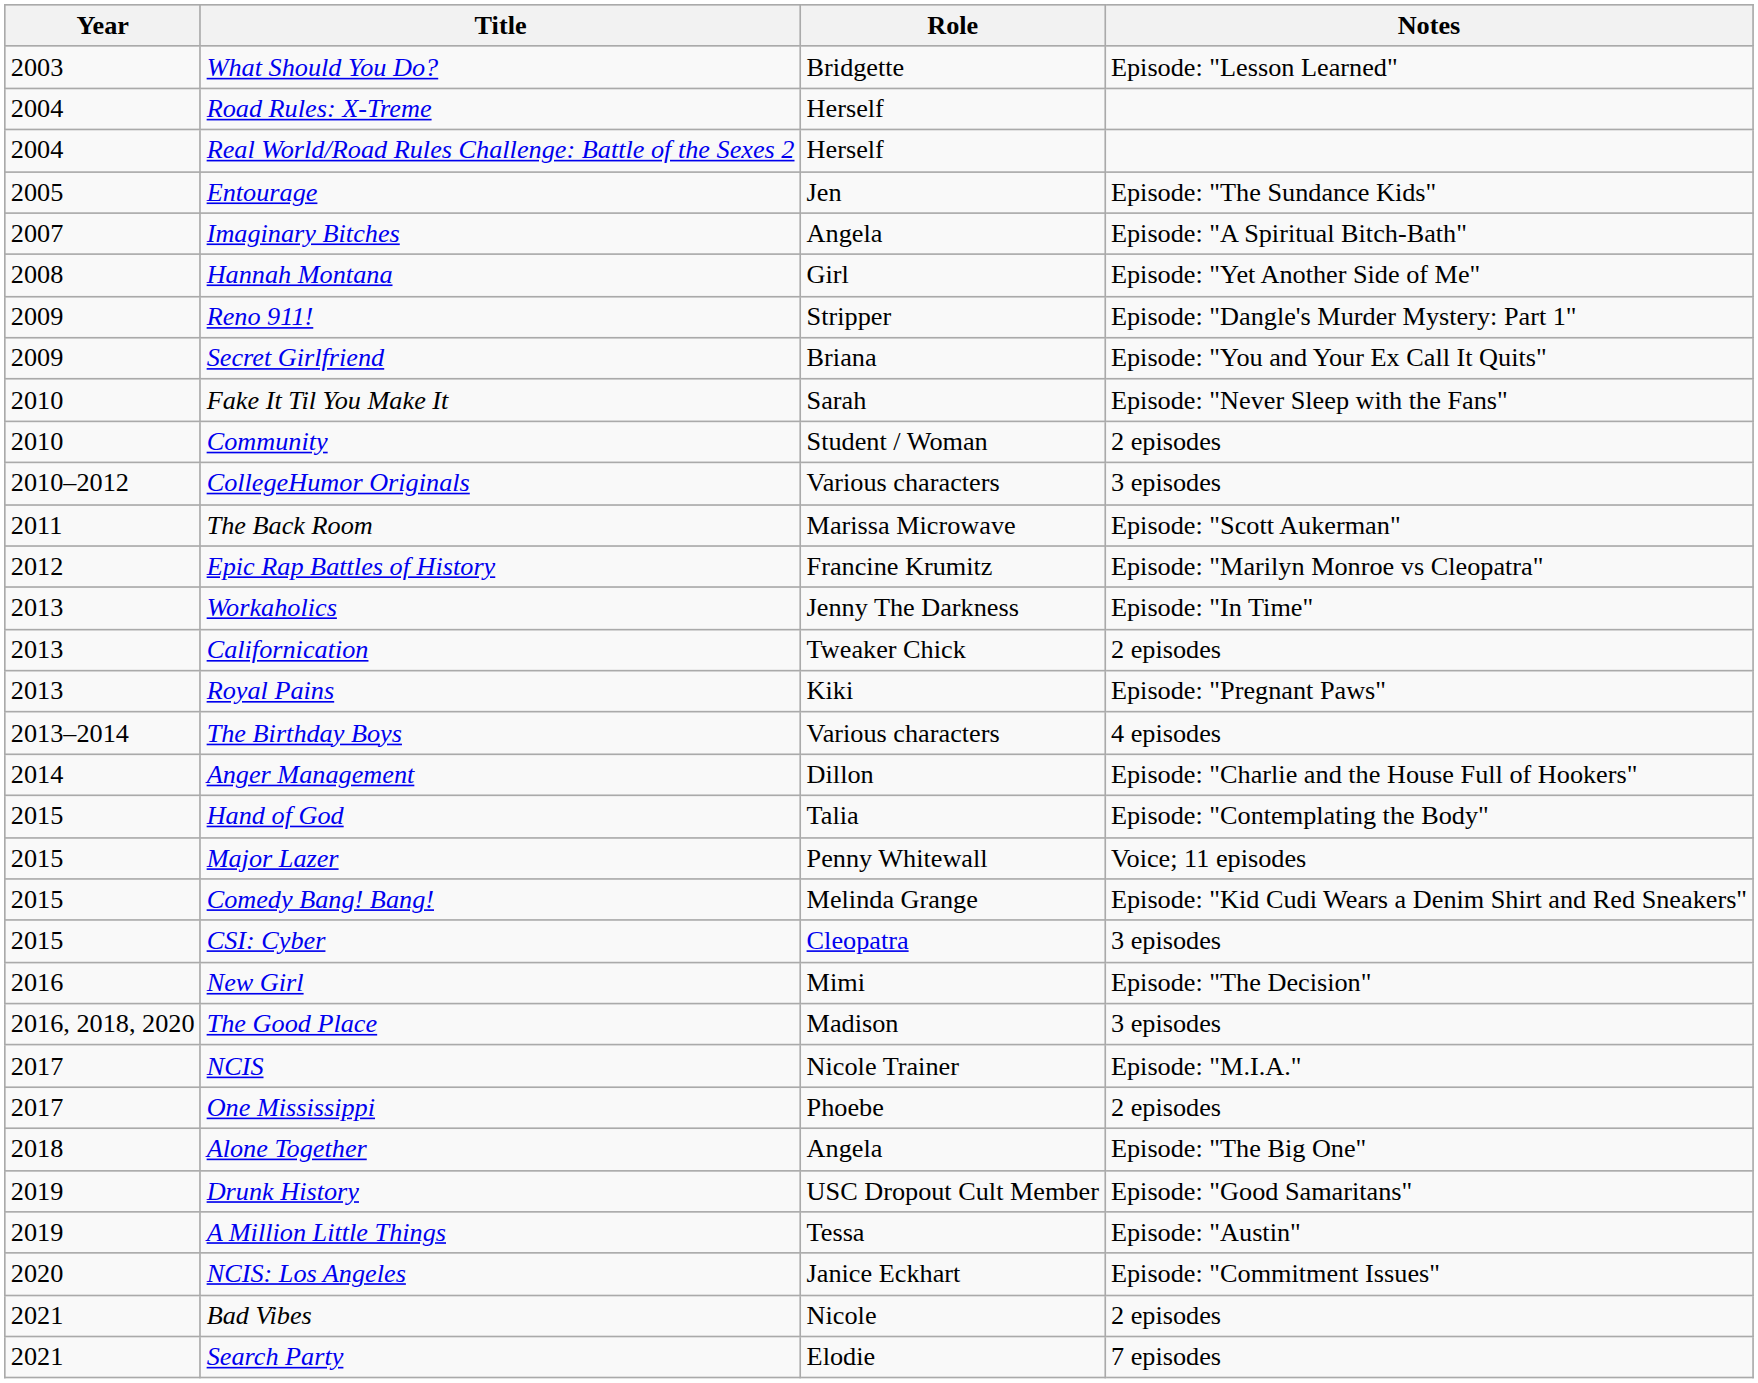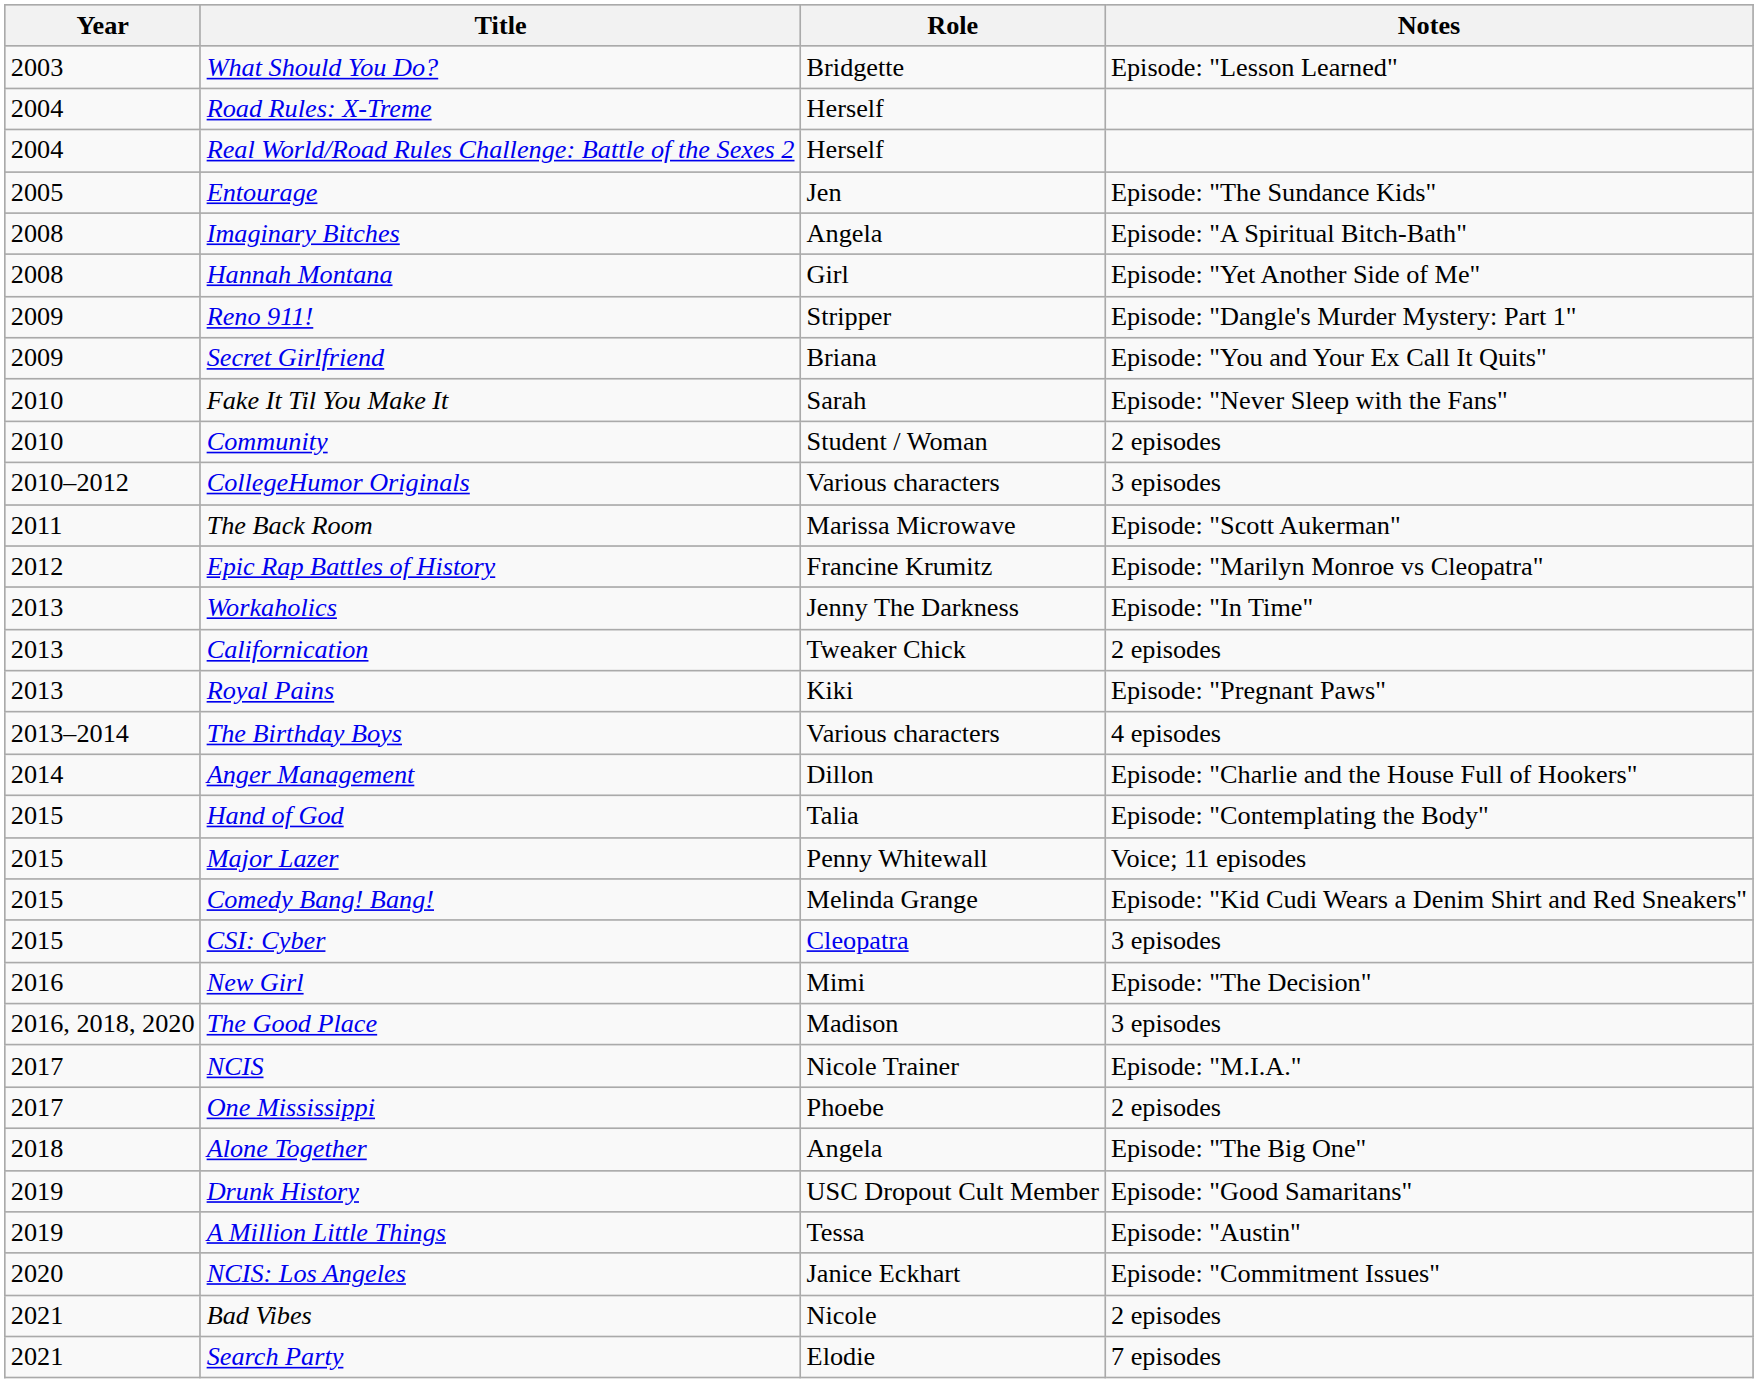 <table class="wikitable sortable">
 <tr>
 <th>Year</th>
 <th>Title</th>
 <th>Role</th>
 <th>Notes</th>
 </tr>
 <tr>
 <td>2003</td>
 <td><em><a href='#'>What Should You Do?</a></em></td>
 <td>Bridgette</td>
 <td>Episode: "Lesson Learned"</td>
 </tr>
 <tr>
 <td>2004</td>
 <td><em><a href='#'>Road Rules: X-Treme</a></em></td>
 <td>Herself</td>
 <td></td>
 </tr>
 <tr>
 <td>2004</td>
 <td><em><a href='#'>Real World/Road Rules Challenge: Battle of the Sexes 2</a></em></td>
 <td>Herself</td>
 <td></td>
 </tr>
 <tr>
 <td>2005</td>
 <td><em><a href='#'>Entourage</a></em></td>
 <td>Jen</td>
 <td>Episode: "The Sundance Kids"</td>
 </tr>
 <tr>
-<td>2007</td>
+<td>2008</td>
 <td><em><a href='#'>Imaginary Bitches</a></em></td>
 <td>Angela</td>
 <td>Episode: "A Spiritual Bitch-Bath"</td>
 </tr>
 <tr>
 <td>2008</td>
 <td><em><a href='#'>Hannah Montana</a></em></td>
 <td>Girl</td>
 <td>Episode: "Yet Another Side of Me"</td>
 </tr>
 <tr>
 <td>2009</td>
 <td><em><a href='#'>Reno 911!</a></em></td>
 <td>Stripper</td>
 <td>Episode: "Dangle's Murder Mystery: Part 1"</td>
 </tr>
 <tr>
 <td>2009</td>
 <td><em><a href='#'>Secret Girlfriend</a></em></td>
 <td>Briana</td>
 <td>Episode: "You and Your Ex Call It Quits"</td>
 </tr>
 <tr>
 <td>2010</td>
 <td><em>Fake It Til You Make It</em></td>
 <td>Sarah</td>
 <td>Episode: "Never Sleep with the Fans"</td>
 </tr>
 <tr>
 <td>2010</td>
 <td><em><a href='#'>Community</a></em></td>
 <td>Student / Woman</td>
 <td>2 episodes</td>
 </tr>
 <tr>
 <td>2010–2012</td>
 <td><em><a href='#'>CollegeHumor Originals</a></em></td>
 <td>Various characters</td>
 <td>3 episodes</td>
 </tr>
 <tr>
 <td>2011</td>
 <td><em>The Back Room</em></td>
 <td>Marissa Microwave</td>
 <td>Episode: "Scott Aukerman"</td>
 </tr>
 <tr>
 <td>2012</td>
 <td><em><a href='#'>Epic Rap Battles of History</a></em></td>
 <td>Francine Krumitz</td>
 <td>Episode: "Marilyn Monroe vs Cleopatra"</td>
 </tr>
 <tr>
 <td>2013</td>
 <td><em><a href='#'>Workaholics</a></em></td>
 <td>Jenny The Darkness</td>
 <td>Episode: "In Time"</td>
 </tr>
 <tr>
 <td>2013</td>
 <td><em><a href='#'>Californication</a></em></td>
 <td>Tweaker Chick</td>
 <td>2 episodes</td>
 </tr>
 <tr>
 <td>2013</td>
 <td><em><a href='#'>Royal Pains</a></em></td>
 <td>Kiki</td>
 <td>Episode: "Pregnant Paws"</td>
 </tr>
 <tr>
 <td>2013–2014</td>
 <td><em><a href='#'>The Birthday Boys</a></em></td>
 <td>Various characters</td>
 <td>4 episodes</td>
 </tr>
 <tr>
 <td>2014</td>
 <td><em><a href='#'>Anger Management</a></em></td>
 <td>Dillon</td>
 <td>Episode: "Charlie and the House Full of Hookers"</td>
 </tr>
 <tr>
 <td>2015</td>
 <td><em><a href='#'>Hand of God</a></em></td>
 <td>Talia</td>
 <td>Episode: "Contemplating the Body"</td>
 </tr>
 <tr>
 <td>2015</td>
 <td><em><a href='#'>Major Lazer</a></em></td>
 <td>Penny Whitewall</td>
 <td>Voice; 11 episodes</td>
 </tr>
 <tr>
 <td>2015</td>
 <td><em><a href='#'>Comedy Bang! Bang!</a></em></td>
 <td>Melinda Grange</td>
 <td>Episode: "Kid Cudi Wears a Denim Shirt and Red Sneakers"</td>
 </tr>
 <tr>
 <td>2015</td>
 <td><em><a href='#'>CSI: Cyber</a></em></td>
 <td><a href='#'>Cleopatra</a></td>
 <td>3 episodes</td>
 </tr>
 <tr>
 <td>2016</td>
 <td><em><a href='#'>New Girl</a></em></td>
 <td>Mimi</td>
 <td>Episode: "The Decision"</td>
 </tr>
 <tr>
 <td>2016, 2018, 2020</td>
 <td><em><a href='#'>The Good Place</a></em></td>
 <td>Madison</td>
 <td>3 episodes</td>
 </tr>
 <tr>
 <td>2017</td>
 <td><a href='#'><em>NCIS</em></a></td>
 <td>Nicole Trainer</td>
 <td>Episode: "M.I.A."</td>
 </tr>
 <tr>
 <td>2017</td>
 <td><a href='#'><em>One Mississippi</em></a></td>
 <td>Phoebe</td>
 <td>2 episodes</td>
 </tr>
 <tr>
 <td>2018</td>
 <td><a href='#'><em>Alone Together</em></a></td>
 <td>Angela</td>
 <td>Episode: "The Big One"</td>
 </tr>
 <tr>
 <td>2019</td>
 <td><em><a href='#'>Drunk History</a></em></td>
 <td>USC Dropout Cult Member</td>
 <td>Episode: "Good Samaritans"</td>
 </tr>
 <tr>
 <td>2019</td>
 <td><em><a href='#'>A Million Little Things</a></em></td>
 <td>Tessa</td>
 <td>Episode: "Austin"</td>
 </tr>
 <tr>
 <td>2020</td>
 <td><a href='#'><em>NCIS: Los Angeles</em></a></td>
 <td>Janice Eckhart</td>
 <td>Episode: "Commitment Issues"</td>
 </tr>
 <tr>
 <td>2021</td>
 <td><em>Bad Vibes</em></td>
 <td>Nicole</td>
 <td>2 episodes</td>
 </tr>
 <tr>
 <td>2021</td>
 <td><a href='#'><em>Search Party</em></a></td>
 <td>Elodie</td>
 <td>7 episodes</td>
 </tr>
 </table>
